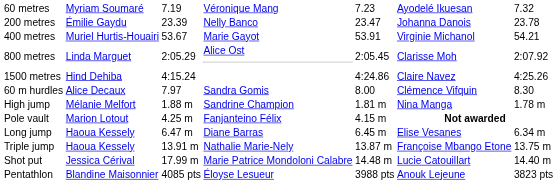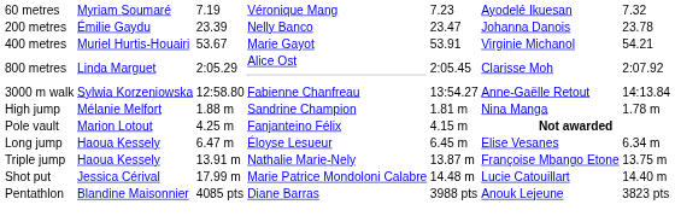 <table>
 <tr>
 <td>60 metres</td>
 <td><a href='#'>Myriam Soumaré</a></td>
 <td>7.19</td>
 <td><a href='#'>Véronique Mang</a></td>
 <td>7.23</td>
 <td><a href='#'>Ayodelé Ikuesan</a></td>
 <td>7.32</td>
 </tr>
 <tr>
 <td>200 metres</td>
 <td><a href='#'>Émilie Gaydu</a></td>
 <td>23.39 </td>
 <td><a href='#'>Nelly Banco</a></td>
 <td>23.47 </td>
 <td><a href='#'>Johanna Danois</a></td>
 <td>23.78 </td>
 </tr>
 <tr>
 <td>400 metres</td>
 <td><a href='#'>Muriel Hurtis-Houairi</a></td>
 <td>53.67 </td>
 <td><a href='#'>Marie Gayot</a></td>
 <td>53.91</td>
 <td><a href='#'>Virginie Michanol</a></td>
 <td>54.21</td>
 </tr>
 <tr>
 <td>800 metres</td>
 <td><a href='#'>Linda Marguet</a></td>
 <td>2:05.29</td>
 <td><a href='#'>Alice Ost</a><hr></td>
 <td>2:05.45</td>
 <td><a href='#'>Clarisse Moh</a></td>
 <td>2:07.92</td>
 </tr>
 <tr>
-<td>1500 metres</td>
-<td><a href='#'>Hind Dehiba</a></td>
-<td>4:15.24</td>
-<td></td>
-<td>4:24.86</td>
-<td><a href='#'>Claire Navez</a></td>
-<td>4:25.26</td>
-</tr>
-<tr>
-<td>60 m hurdles</td>
-<td><a href='#'>Alice Decaux</a></td>
-<td>7.97 </td>
-<td><a href='#'>Sandra Gomis</a></td>
-<td>8.00</td>
-<td><a href='#'>Clémence Vifquin</a></td>
-<td>8.30</td>
+<td>3000 m walk</td>
+<td><a href='#'>Sylwia Korzeniowska</a></td>
+<td>12:58.80</td>
+<td><a href='#'>Fabienne Chanfreau</a></td>
+<td>13:54.27</td>
+<td><a href='#'>Anne-Gaëlle Retout</a></td>
+<td>14:13.84</td>
 </tr>
 <tr>
 <td>High jump</td>
 <td><a href='#'>Mélanie Melfort</a></td>
 <td>1.88 m</td>
 <td><a href='#'>Sandrine Champion</a></td>
 <td>1.81 m</td>
 <td><a href='#'>Nina Manga</a></td>
 <td>1.78 m</td>
 </tr>
 <tr>
 <td>Pole vault</td>
 <td><a href='#'>Marion Lotout</a></td>
 <td>4.25 m </td>
 <td><a href='#'>Fanjanteino Félix</a></td>
 <td>4.15 m</td>
 <th colspan=2>Not awarded</th>
 </tr>
 <tr>
 <td>Long jump</td>
 <td><a href='#'>Haoua Kessely</a></td>
 <td>6.47 m </td>
-<td><a href='#'>Diane Barras</a></td>
+<td><a href='#'>Éloyse Lesueur</a></td>
 <td>6.45 m</td>
 <td><a href='#'>Elise Vesanes</a></td>
 <td>6.34 m</td>
 </tr>
 <tr>
 <td>Triple jump</td>
 <td><a href='#'>Haoua Kessely</a></td>
 <td>13.91 m </td>
 <td><a href='#'>Nathalie Marie-Nely</a></td>
 <td>13.87 m </td>
 <td><a href='#'>Françoise Mbango Etone</a></td>
 <td>13.75 m</td>
 </tr>
 <tr>
 <td>Shot put</td>
 <td><a href='#'>Jessica Cérival</a></td>
 <td>17.99 m </td>
 <td><a href='#'>Marie Patrice Mondoloni Calabre</a></td>
 <td>14.48 m</td>
 <td><a href='#'>Lucie Catouillart</a></td>
 <td>14.40 m</td>
 </tr>
 <tr>
 <td>Pentathlon</td>
 <td><a href='#'>Blandine Maisonnier</a></td>
 <td>4085 pts</td>
-<td><a href='#'>Éloyse Lesueur</a></td>
+<td><a href='#'>Diane Barras</a></td>
 <td>3988 pts</td>
 <td><a href='#'>Anouk Lejeune</a></td>
 <td>3823 pts </td>
 </tr>
 </table>
